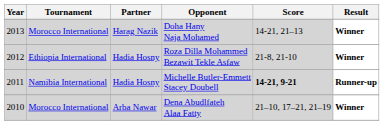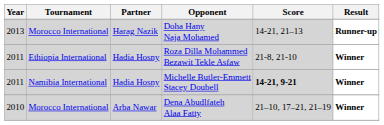 <table class="sortable wikitable" style="font-size: 90%;">
 <tr>
 <th>Year</th>
 <th>Tournament</th>
 <th>Partner</th>
 <th>Opponent</th>
 <th>Score</th>
 <th>Result</th>
 </tr>
 <tr>
 </tr>
 <tr style="background:#D5D5D5">
 <td align="center">2013</td>
 <td align="left"><a href='#'>Morocco International</a></td>
 <td align="left"> <a href='#'>Harag Nazik</a></td>
 <td align="left"> <a href='#'>Doha Hany</a><br> <a href='#'>Naja Mohamed</a></td>
 <td align="left">14-21, 21–13</td>
-<td style="text-align:left; background:white"> <strong>Winner</strong></td>
+<td style="text-align:left; background:white"> <strong>Runner-up</strong></td>
 </tr>
 <tr>
 </tr>
 <tr style="background:#D5D5D5">
-<td align="center">2012</td>
+<td align="center">2011</td>
 <td align="left"><a href='#'>Ethiopia International</a></td>
 <td align="left"> <a href='#'>Hadia Hosny</a></td>
 <td align="left"> <a href='#'>Roza Dilla Mohammed</a><br> <a href='#'>Bezawit Tekle Asfaw</a></td>
 <td align="left">21-8, 21-10</td>
 <td style="text-align:left; background:white"> <strong>Winner</strong></td>
 </tr>
 <tr>
 </tr>
 <tr style="background:#D5D5D5">
 <td align="center">2011</td>
 <td align="left"><a href='#'>Namibia International</a></td>
 <td align="left"> <a href='#'>Hadia Hosny</a></td>
 <td align="left"> <a href='#'>Michelle Butler-Emmett</a><br> <a href='#'>Stacey Doubell</a></td>
 <td align="left"><strong>14-21, 9-21</strong></td>
-<td style="text-align:left; background:white"> <strong>Runner-up</strong></td>
+<td style="text-align:left; background:white"> <strong>Winner</strong></td>
 </tr>
 <tr>
 </tr>
 <tr style="background:#D5D5D5">
 <td align="center">2010</td>
 <td align="left"><a href='#'>Morocco International</a></td>
 <td align="left"> <a href='#'>Arba Nawar</a></td>
 <td align="left"> <a href='#'>Dena Abudlfateh</a><br> <a href='#'>Alaa Fatty</a></td>
 <td align="left">21–10, 17–21, 21–19</td>
 <td style="text-align:left; background:white"> <strong>Winner</strong></td>
 </tr>
 <tr>
 </tr>
 </table>
